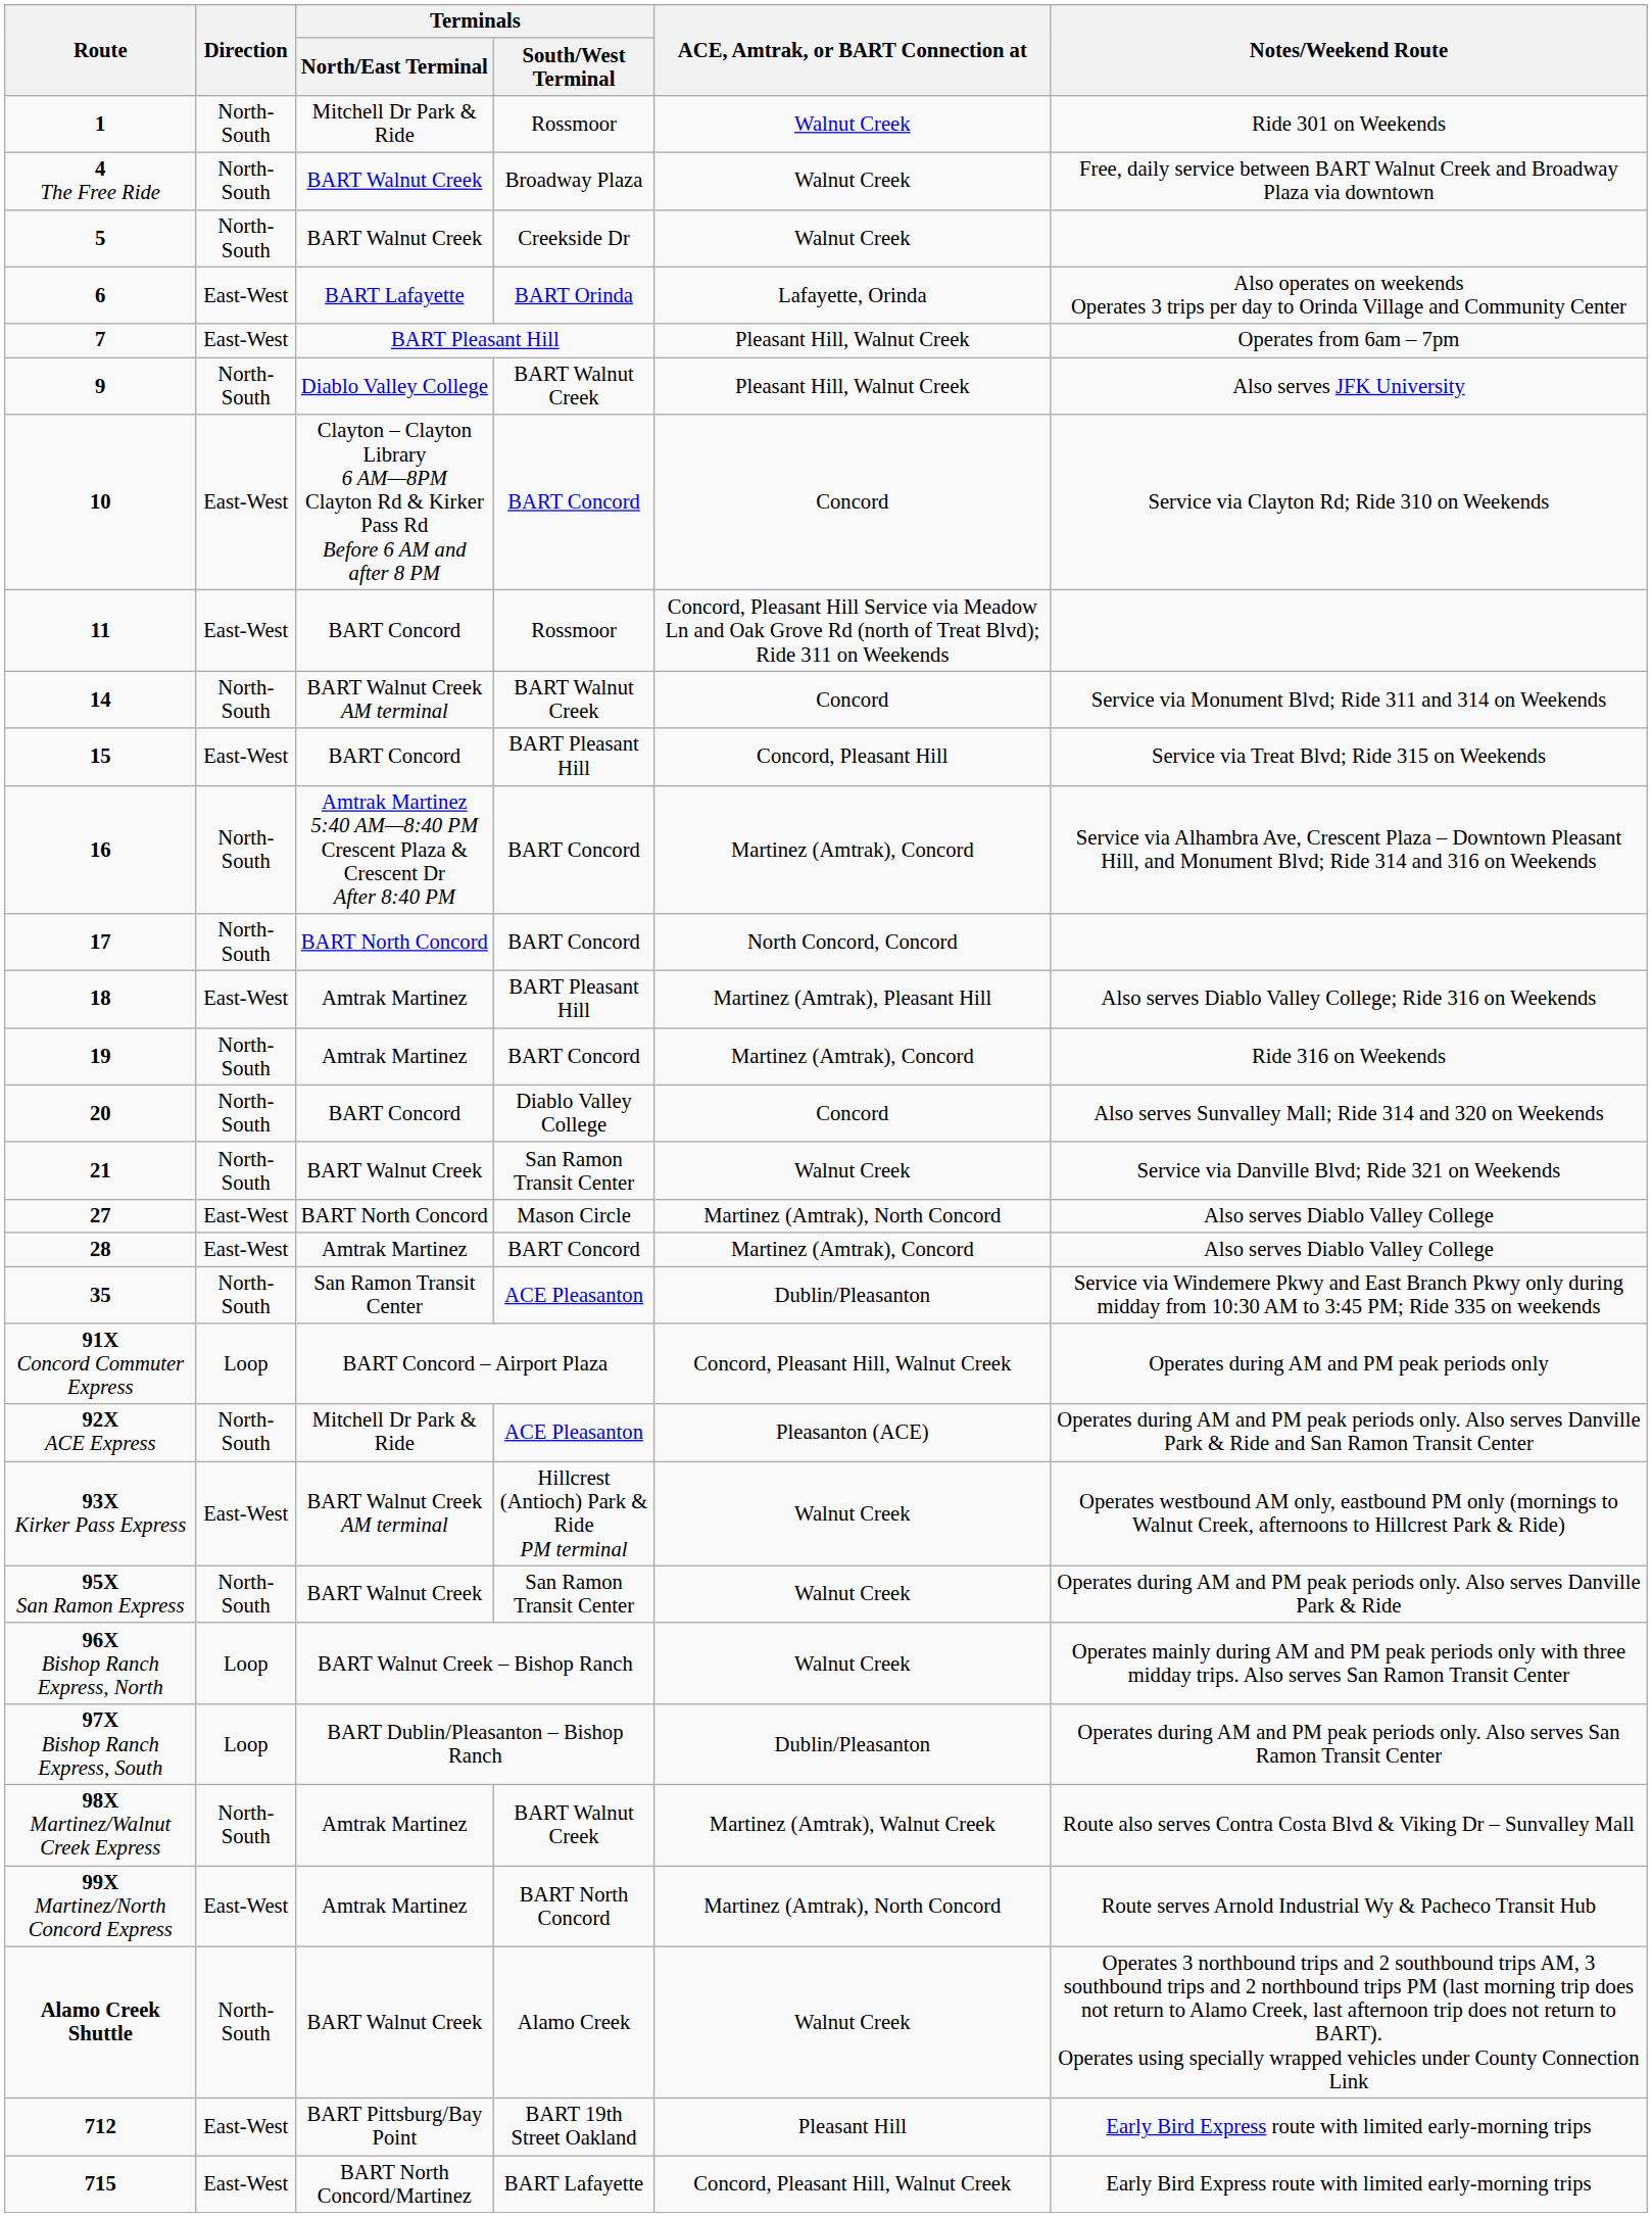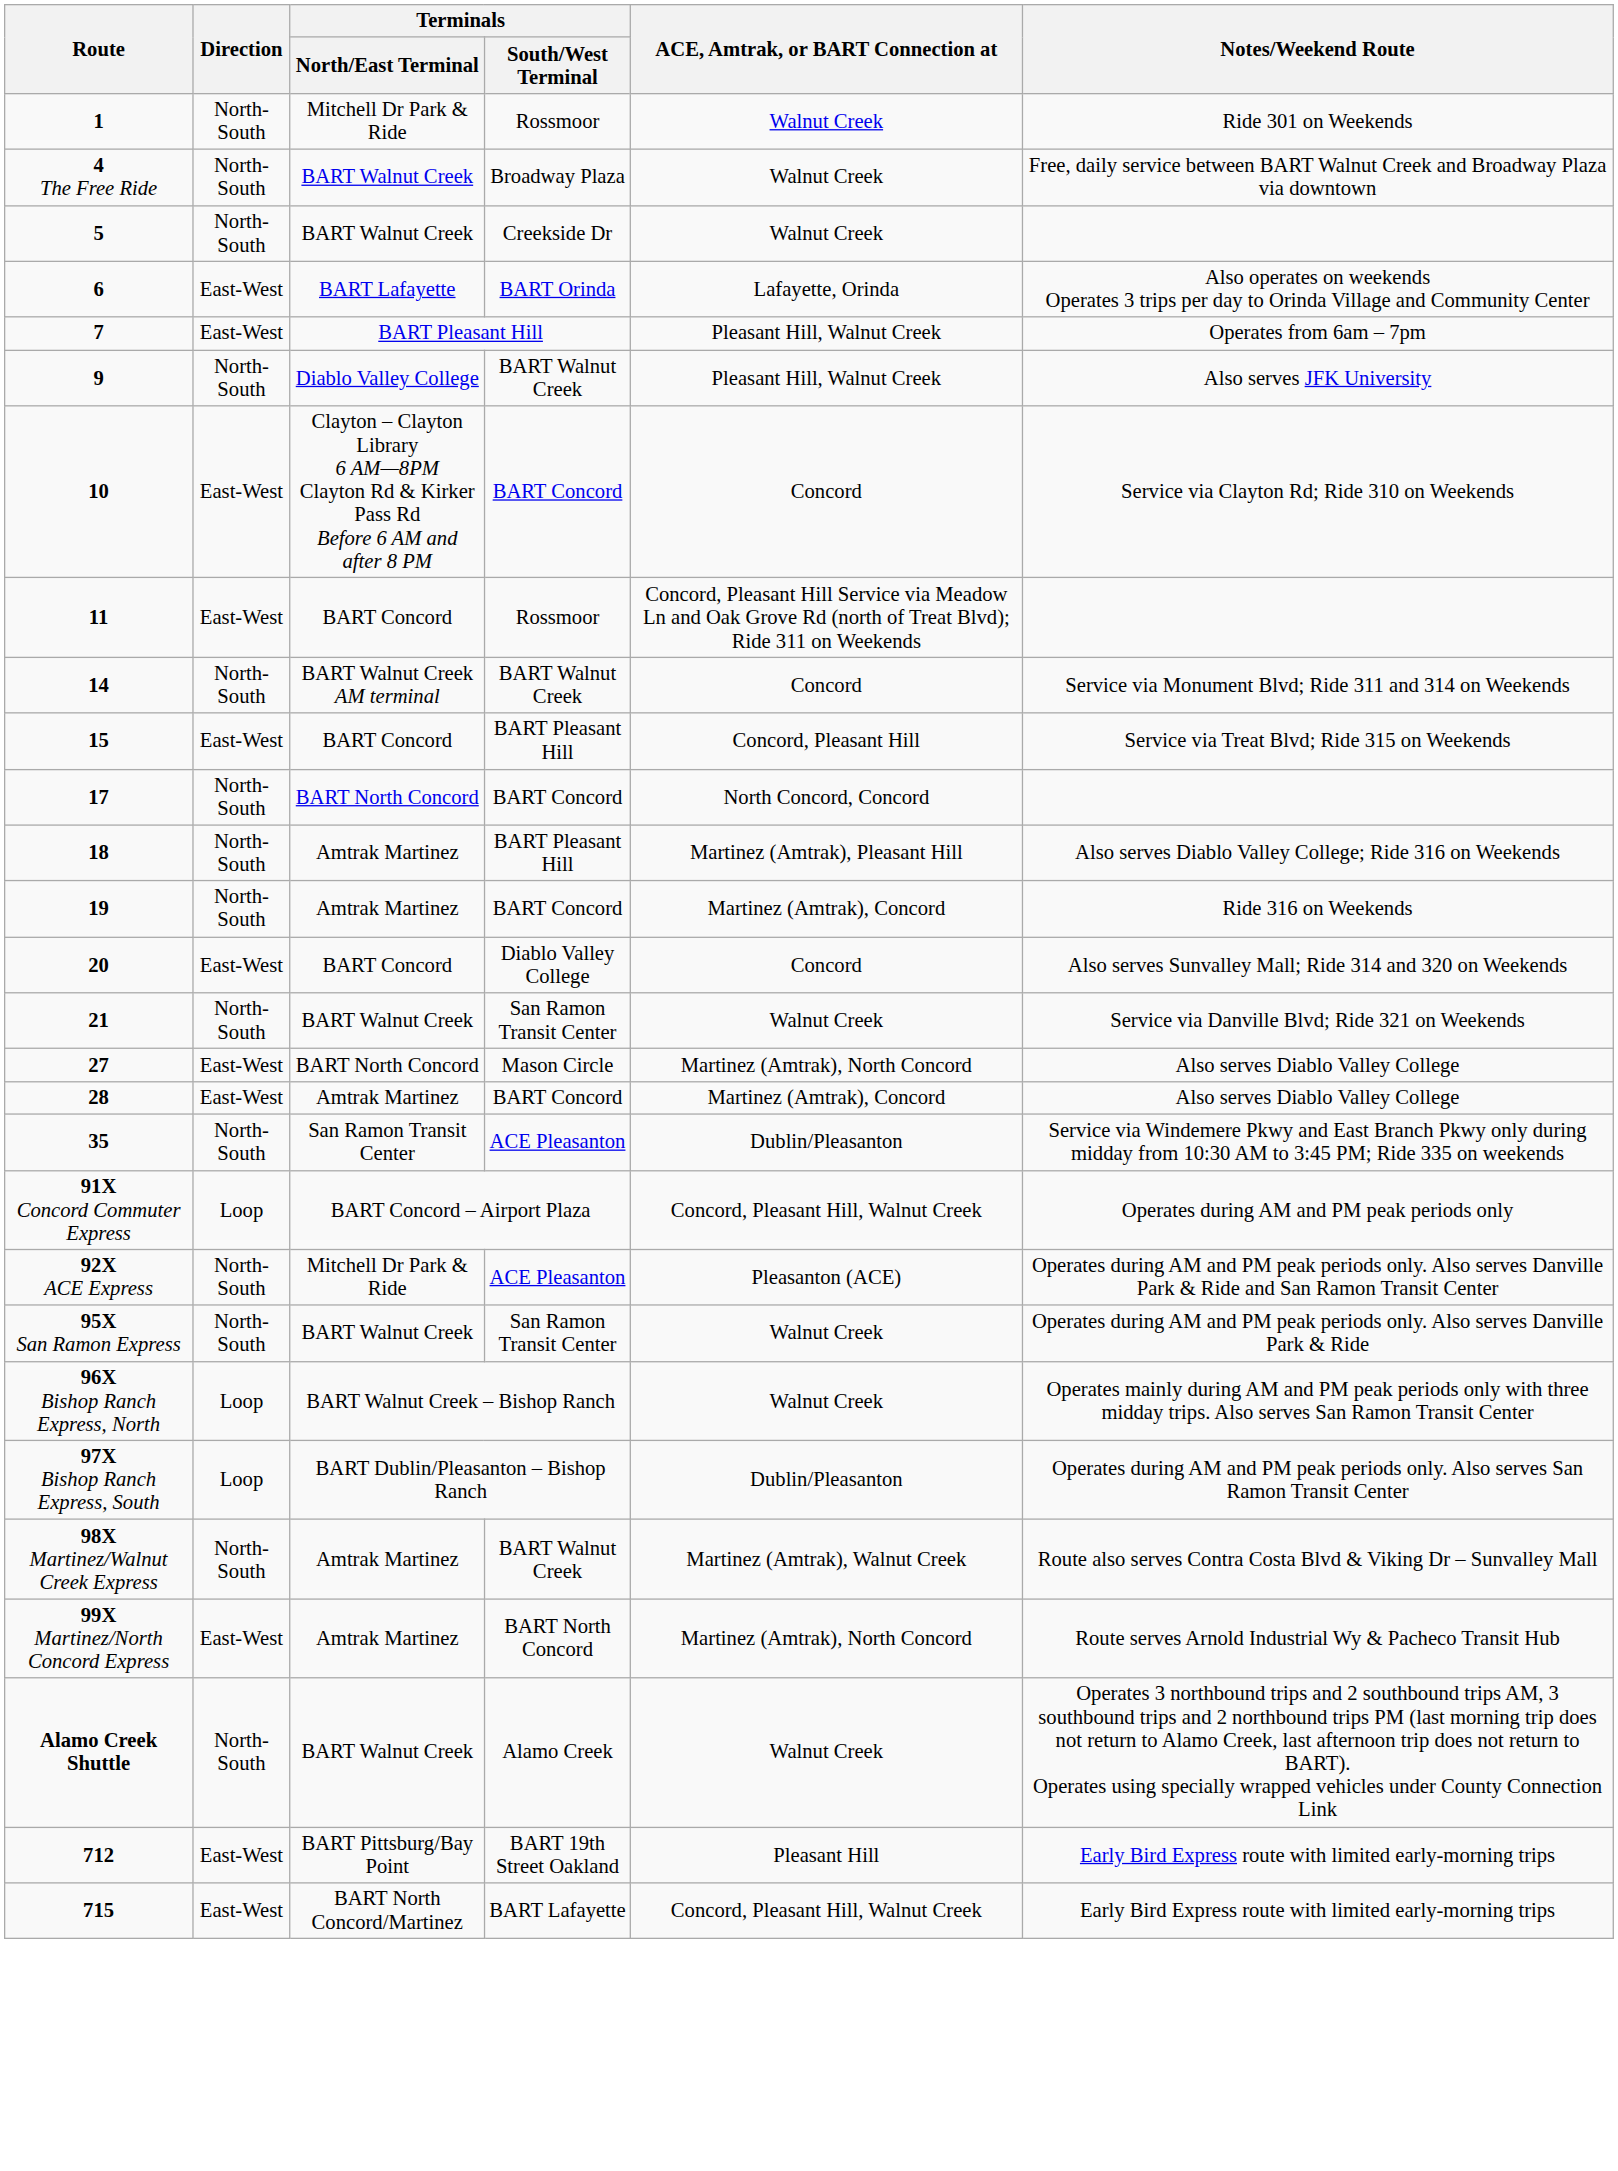 <table class="wikitable" style="text-align:center">
 <tr>
 <th rowspan="2">Route</th>
 <th rowspan="2">Direction</th>
 <th colspan="2">Terminals</th>
 <th rowspan="2">ACE, Amtrak, or BART Connection at</th>
 <th rowspan="2">Notes/Weekend Route</th>
 </tr>
 <tr>
 <th>North/East Terminal</th>
 <th>South/West Terminal</th>
 </tr>
 <tr>
 <td><strong>1</strong></td>
 <td>North-South</td>
 <td>Mitchell Dr Park & Ride</td>
 <td>Rossmoor</td>
 <td><a href='#'>Walnut Creek</a></td>
 <td>Ride 301 on Weekends</td>
 </tr>
 <tr>
 <td><strong>4</strong><br><em>The Free Ride</em></td>
 <td>North-South</td>
 <td><a href='#'>BART Walnut Creek</a></td>
 <td>Broadway Plaza</td>
 <td>Walnut Creek</td>
 <td>Free, daily service between BART Walnut Creek and Broadway Plaza via downtown</td>
 </tr>
 <tr>
 <td><strong>5</strong></td>
 <td>North-South</td>
 <td>BART Walnut Creek</td>
 <td>Creekside Dr</td>
 <td>Walnut Creek</td>
 <td></td>
 </tr>
 <tr>
 <td><strong>6</strong></td>
 <td>East-West</td>
 <td><a href='#'>BART Lafayette</a></td>
 <td><a href='#'>BART Orinda</a></td>
 <td>Lafayette, Orinda</td>
 <td>Also operates on weekends <br> Operates 3 trips per day to Orinda Village and Community Center</td>
 </tr>
 <tr>
 <td><strong>7</strong></td>
 <td>East-West</td>
 <td colspan="2"><a href='#'>BART Pleasant Hill</a></td>
 <td>Pleasant Hill, Walnut Creek</td>
 <td>Operates from 6am – 7pm</td>
 </tr>
 <tr>
 <td><strong>9</strong></td>
 <td>North-South</td>
 <td><a href='#'>Diablo Valley College</a></td>
 <td>BART Walnut Creek</td>
 <td>Pleasant Hill, Walnut Creek</td>
 <td>Also serves <a href='#'>JFK University</a></td>
 </tr>
 <tr>
 <td><strong>10</strong></td>
 <td>East-West</td>
 <td>Clayton – Clayton Library<br><em>6 AM—8PM</em><br>Clayton Rd & Kirker Pass Rd<br><em>Before 6 AM and after 8 PM</em></td>
 <td><a href='#'>BART Concord</a></td>
 <td>Concord</td>
 <td>Service via Clayton Rd; Ride 310 on Weekends</td>
 </tr>
 <tr>
 <td><strong>11</strong></td>
 <td>East-West</td>
 <td>BART Concord</td>
 <td>Rossmoor</td>
 <td>Concord, Pleasant Hill  Service via Meadow Ln and Oak Grove Rd (north of Treat Blvd); Ride 311 on Weekends</td>
 <td></td>
 </tr>
 <tr>
 <td><strong>14</strong></td>
 <td>North-South</td>
 <td>BART Walnut Creek <br><em>AM terminal</em></td>
 <td>BART Walnut Creek</td>
 <td>Concord</td>
 <td>Service via Monument Blvd; Ride 311 and 314 on Weekends</td>
 </tr>
 <tr>
 <td><strong>15</strong></td>
 <td>East-West</td>
 <td>BART Concord</td>
 <td>BART Pleasant Hill</td>
 <td>Concord, Pleasant Hill</td>
 <td>Service via Treat Blvd; Ride 315 on Weekends</td>
 </tr>
 <tr>
-<td><strong>16</strong></td>
-<td>North-South</td>
-<td><a href='#'>Amtrak Martinez</a><br><em>5:40 AM—8:40 PM</em><br>Crescent Plaza & Crescent Dr<br><em>After 8:40 PM</em></td>
-<td>BART Concord</td>
-<td>Martinez (Amtrak), Concord</td>
-<td>Service via Alhambra Ave, Crescent Plaza – Downtown Pleasant Hill, and Monument Blvd; Ride 314 and 316 on Weekends</td>
-</tr>
-<tr>
 <td><strong>17</strong></td>
 <td>North-South</td>
 <td><a href='#'>BART North Concord</a></td>
 <td>BART Concord</td>
 <td>North Concord, Concord</td>
 <td></td>
 </tr>
 <tr>
 <td><strong>18</strong></td>
-<td>East-West</td>
+<td>North-South</td>
 <td>Amtrak Martinez</td>
 <td>BART Pleasant Hill</td>
 <td>Martinez (Amtrak), Pleasant Hill</td>
 <td>Also serves Diablo Valley College; Ride 316 on Weekends</td>
 </tr>
 <tr>
 <td><strong>19</strong></td>
 <td>North-South</td>
 <td>Amtrak Martinez</td>
 <td>BART Concord</td>
 <td>Martinez (Amtrak), Concord</td>
 <td>Ride 316 on Weekends</td>
 </tr>
 <tr>
 <td><strong>20</strong></td>
-<td>North-South</td>
+<td>East-West</td>
 <td>BART Concord</td>
 <td>Diablo Valley College</td>
 <td>Concord</td>
 <td>Also serves Sunvalley Mall; Ride 314 and 320 on Weekends</td>
 </tr>
 <tr>
 <td><strong>21</strong></td>
 <td>North-South</td>
 <td>BART Walnut Creek</td>
 <td>San Ramon Transit Center</td>
 <td>Walnut Creek</td>
 <td>Service via Danville Blvd; Ride 321 on Weekends</td>
 </tr>
 <tr>
 <td><strong>27</strong></td>
 <td>East-West</td>
 <td>BART North Concord</td>
 <td>Mason Circle</td>
 <td>Martinez (Amtrak), North Concord</td>
 <td>Also serves Diablo Valley College</td>
 </tr>
 <tr>
 <td><strong>28</strong></td>
 <td>East-West</td>
 <td>Amtrak Martinez</td>
 <td>BART Concord</td>
 <td>Martinez (Amtrak), Concord</td>
 <td>Also serves Diablo Valley College</td>
 </tr>
 <tr>
 <td><strong>35</strong></td>
 <td>North-South</td>
 <td>San Ramon Transit Center</td>
 <td><a href='#'>ACE Pleasanton</a></td>
 <td>Dublin/Pleasanton</td>
 <td>Service via Windemere Pkwy and East Branch Pkwy only during midday from 10:30 AM to 3:45 PM; Ride 335 on weekends</td>
 </tr>
 <tr>
 <td><strong>91X</strong><br><em>Concord Commuter Express</em></td>
 <td>Loop</td>
 <td colspan="2">BART Concord – Airport Plaza</td>
 <td>Concord, Pleasant Hill, Walnut Creek</td>
 <td>Operates during AM and PM peak periods only</td>
 </tr>
 <tr>
 <td><strong>92X</strong><br><em>ACE Express</em></td>
 <td>North-South</td>
 <td>Mitchell Dr Park & Ride</td>
 <td><a href='#'>ACE Pleasanton</a></td>
 <td>Pleasanton (ACE)</td>
 <td>Operates during AM and PM peak periods only. Also serves Danville Park & Ride and San Ramon Transit Center</td>
-</tr>
-<tr>
-<td><strong>93X</strong><br><em>Kirker Pass Express</em></td>
-<td>East-West</td>
-<td>BART Walnut Creek <br><em>AM terminal</em></td>
-<td>Hillcrest (Antioch) Park & Ride<br><em>PM terminal</em></td>
-<td>Walnut Creek</td>
-<td>Operates westbound AM only, eastbound PM only (mornings to Walnut Creek, afternoons to Hillcrest Park & Ride)</td>
 </tr>
 <tr>
 <td><strong>95X</strong><br><em>San Ramon Express</em></td>
 <td>North-South</td>
 <td>BART Walnut Creek</td>
 <td>San Ramon Transit Center</td>
 <td>Walnut Creek</td>
 <td>Operates during AM and PM peak periods only. Also serves Danville Park & Ride</td>
 </tr>
 <tr>
 <td><strong>96X</strong><br><em>Bishop Ranch Express, North</em></td>
 <td>Loop</td>
 <td colspan="2">BART Walnut Creek – Bishop Ranch</td>
 <td>Walnut Creek</td>
 <td>Operates mainly during AM and PM peak periods only with three midday trips. Also serves San Ramon Transit Center</td>
 </tr>
 <tr>
 <td><strong>97X</strong><br><em>Bishop Ranch Express, South</em></td>
 <td>Loop</td>
 <td colspan="2">BART Dublin/Pleasanton – Bishop Ranch</td>
 <td>Dublin/Pleasanton</td>
 <td>Operates during AM and PM peak periods only. Also serves San Ramon Transit Center</td>
 </tr>
 <tr>
 <td><strong>98X</strong><br><em>Martinez/Walnut Creek Express</em></td>
 <td>North-South</td>
 <td>Amtrak Martinez</td>
 <td>BART Walnut Creek</td>
 <td>Martinez (Amtrak), Walnut Creek</td>
 <td>Route also serves Contra Costa Blvd & Viking Dr – Sunvalley Mall</td>
 </tr>
 <tr>
 <td><strong>99X</strong><br><em>Martinez/North Concord Express</em></td>
 <td>East-West</td>
 <td>Amtrak Martinez</td>
 <td>BART North Concord</td>
 <td>Martinez (Amtrak), North Concord</td>
 <td>Route serves Arnold Industrial Wy & Pacheco Transit Hub</td>
 </tr>
 <tr>
 <td><strong>Alamo Creek Shuttle</strong></td>
 <td>North-South</td>
 <td>BART Walnut Creek</td>
 <td>Alamo Creek</td>
 <td>Walnut Creek</td>
 <td>Operates 3 northbound trips and 2 southbound trips AM, 3 southbound trips and 2 northbound trips PM (last morning trip does not return to Alamo Creek, last afternoon trip does not return to BART).<br>Operates using specially wrapped vehicles under County Connection Link</td>
 </tr>
 <tr>
 <td><strong>712</strong></td>
 <td>East-West</td>
 <td>BART Pittsburg/Bay Point</td>
 <td>BART 19th Street Oakland</td>
 <td>Pleasant Hill</td>
 <td><a href='#'>Early Bird Express</a> route with limited early-morning trips</td>
 </tr>
 <tr>
 <td><strong>715</strong></td>
 <td>East-West</td>
 <td>BART North Concord/Martinez</td>
 <td>BART Lafayette</td>
 <td>Concord, Pleasant Hill, Walnut Creek</td>
 <td>Early Bird Express route with limited early-morning trips</td>
 </tr>
 </table>
